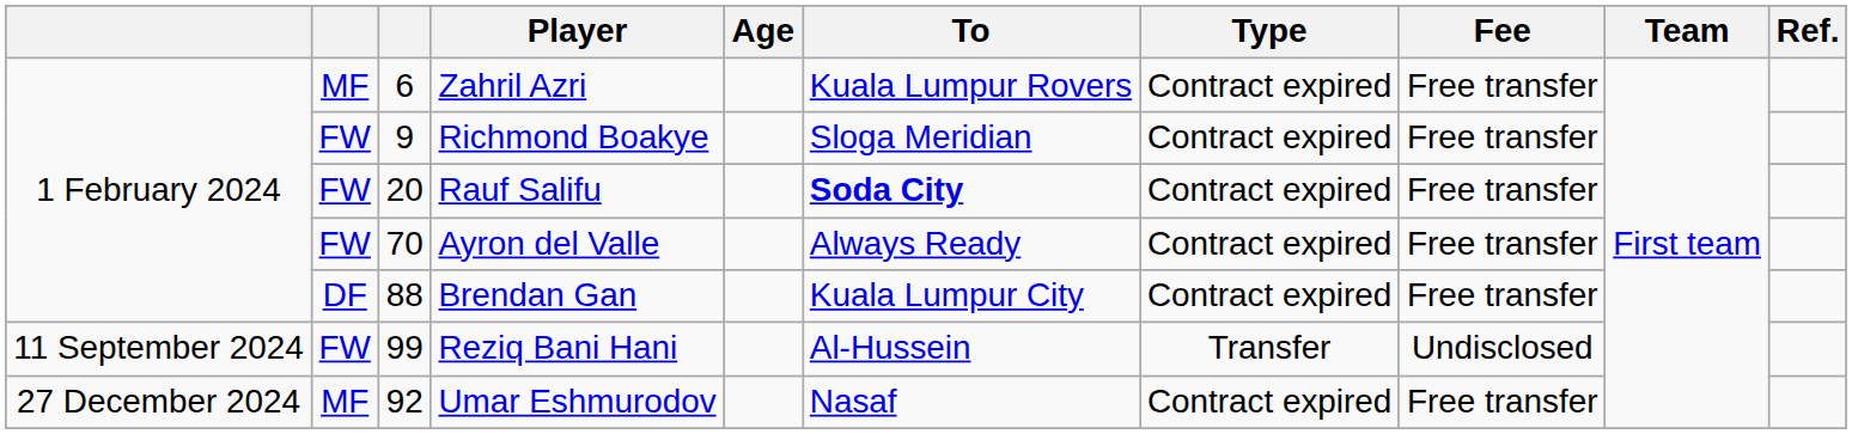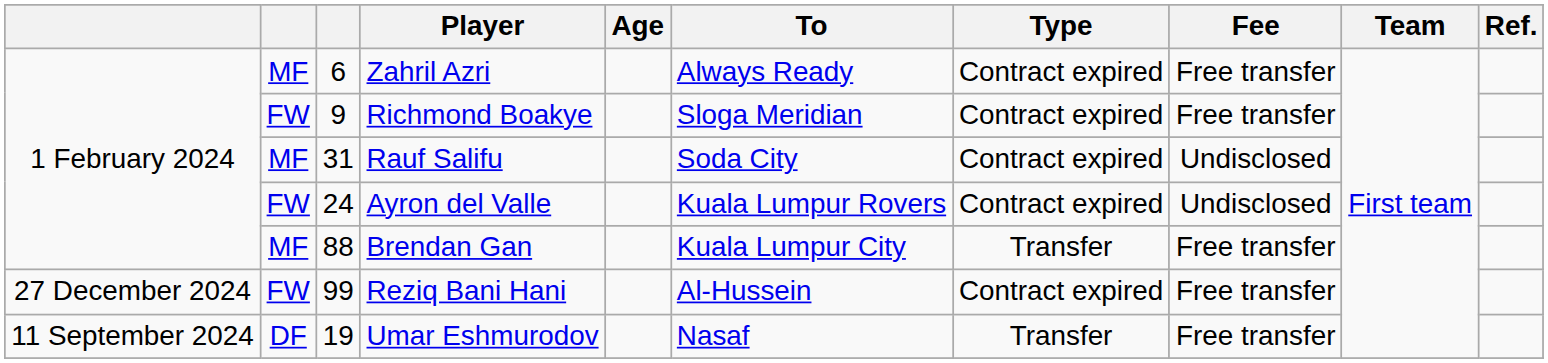 <table class="wikitable" style="text-align:center; font-size:100%; ">
 <tr>
 <th></th>
 <th></th>
 <th></th>
 <th>Player</th>
 <th>Age</th>
 <th>To</th>
 <th>Type</th>
 <th>Fee</th>
 <th>Team</th>
 <th>Ref.</th>
 </tr>
 <tr>
 <td rowspan="5">1 February 2024</td>
 <td><a href='#'>MF</a></td>
 <td>6</td>
 <td style="text-align:left"> <a href='#'>Zahril Azri</a></td>
 <td></td>
-<td style="text-align:left"> <a href='#'>Kuala Lumpur Rovers</a></td>
+<td style="text-align:left"> <a href='#'>Always Ready</a></td>
 <td>Contract expired</td>
 <td>Free transfer</td>
 <td rowspan="7"><a href='#'>First team</a></td>
 <td></td>
 </tr>
 <tr>
 <td><a href='#'>FW</a></td>
 <td>9</td>
 <td style="text-align:left"> <a href='#'>Richmond Boakye</a></td>
 <td></td>
 <td style="text-align:left"> <a href='#'>Sloga Meridian</a></td>
 <td>Contract expired</td>
 <td>Free transfer</td>
 <td></td>
 </tr>
 <tr>
-<td><a href='#'>FW</a></td>
-<td>20</td>
+<td><a href='#'>MF</a></td>
+<td>31</td>
 <td style="text-align:left"> <a href='#'>Rauf Salifu</a></td>
 <td></td>
-<td style="text-align:left"><strong> <a href='#'>Soda City</a></strong></td>
+<td style="text-align:left"> <a href='#'>Soda City</a></td>
 <td>Contract expired</td>
+<td>Undisclosed</td>
+<td></td>
+</tr>
+<tr>
+<td><a href='#'>FW</a></td>
+<td>24</td>
+<td style="text-align:left"> <a href='#'>Ayron del Valle</a></td>
+<td></td>
+<td style="text-align:left"> <a href='#'>Kuala Lumpur Rovers</a></td>
+<td>Contract expired</td>
+<td>Undisclosed</td>
+<td></td>
+</tr>
+<tr>
+<td><a href='#'>MF</a></td>
+<td>88</td>
+<td style="text-align:left"> <a href='#'>Brendan Gan</a></td>
+<td></td>
+<td style="text-align:left"> <a href='#'>Kuala Lumpur City</a></td>
+<td>Transfer</td>
 <td>Free transfer</td>
 <td></td>
 </tr>
 <tr>
+<td>27 December 2024</td>
 <td><a href='#'>FW</a></td>
-<td>70</td>
-<td style="text-align:left"> <a href='#'>Ayron del Valle</a></td>
+<td>99</td>
+<td style="text-align:left"> <a href='#'>Reziq Bani Hani</a></td>
 <td></td>
-<td style="text-align:left"> <a href='#'>Always Ready</a></td>
-<td>Contract expired</td>
-<td>Free transfer</td>
-<td></td>
-</tr>
-<tr>
-<td><a href='#'>DF</a></td>
-<td>88</td>
-<td style="text-align:left"> <a href='#'>Brendan Gan</a></td>
-<td></td>
-<td style="text-align:left"> <a href='#'>Kuala Lumpur City</a></td>
+<td style="text-align:left"> <a href='#'>Al-Hussein</a></td>
 <td>Contract expired</td>
 <td>Free transfer</td>
 <td></td>
 </tr>
 <tr>
 <td>11 September 2024</td>
-<td><a href='#'>FW</a></td>
-<td>99</td>
-<td style="text-align:left"> <a href='#'>Reziq Bani Hani</a></td>
-<td></td>
-<td style="text-align:left"> <a href='#'>Al-Hussein</a></td>
-<td>Transfer</td>
-<td>Undisclosed</td>
-<td></td>
-</tr>
-<tr>
-<td>27 December 2024</td>
-<td><a href='#'>MF</a></td>
-<td>92</td>
+<td><a href='#'>DF</a></td>
+<td>19</td>
 <td style="text-align:left"> <a href='#'>Umar Eshmurodov</a></td>
 <td></td>
 <td style="text-align:left"> <a href='#'>Nasaf</a></td>
-<td>Contract expired</td>
+<td>Transfer</td>
 <td>Free transfer</td>
 <td></td>
 </tr>
 </table>
